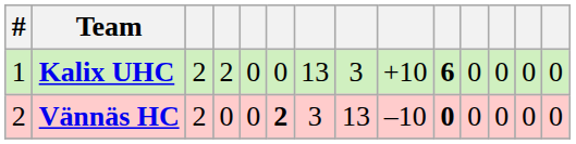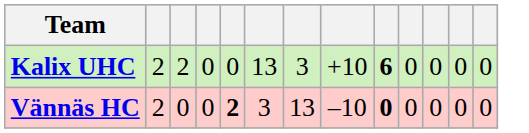 <table class="wikitable sortable">
 <tr>
-<th>#</th>
 <th>Team</th>
 <th></th>
 <th></th>
 <th></th>
 <th></th>
 <th></th>
 <th></th>
 <th></th>
 <th></th>
 <th></th>
 <th></th>
 <th></th>
 <th></th>
 </tr>
 <tr style="background: #D0F0C0;">
-<td>1</td>
 <td><strong><a href='#'>Kalix UHC</a></strong></td>
 <td style="text-align: center;">2</td>
 <td style="text-align: center;">2</td>
 <td style="text-align: center;">0</td>
 <td style="text-align: center;">0</td>
 <td style="text-align: center;">13</td>
 <td style="text-align: center;">3</td>
 <td style="text-align: center;">+10</td>
 <td style="text-align: center;"><strong>6</strong></td>
 <td style="text-align: center;">0</td>
 <td style="text-align: center;">0</td>
 <td style="text-align: center;">0</td>
 <td style="text-align: center;">0</td>
 </tr>
 <tr style="background: #FFCCCC;">
-<td>2</td>
 <td><strong><a href='#'>Vännäs HC</a></strong></td>
 <td style="text-align: center;">2</td>
 <td style="text-align: center;">0</td>
 <td style="text-align: center;">0</td>
 <td style="text-align: center;"><strong>2</strong></td>
 <td style="text-align: center;">3</td>
 <td style="text-align: center;">13</td>
 <td style="text-align: center;">–10</td>
 <td style="text-align: center;"><strong>0</strong></td>
 <td style="text-align: center;">0</td>
 <td style="text-align: center;">0</td>
 <td style="text-align: center;">0</td>
 <td style="text-align: center;">0</td>
 </tr>
 </table>
